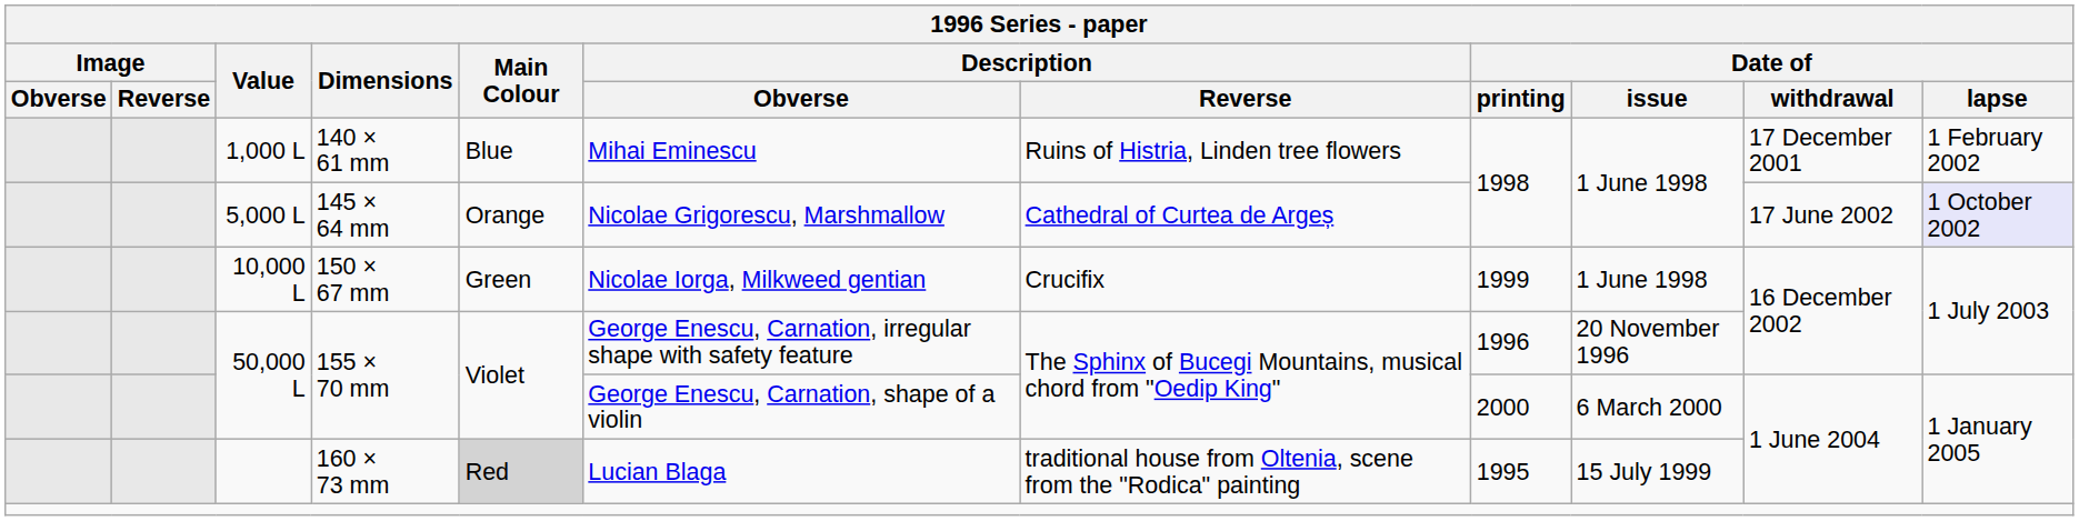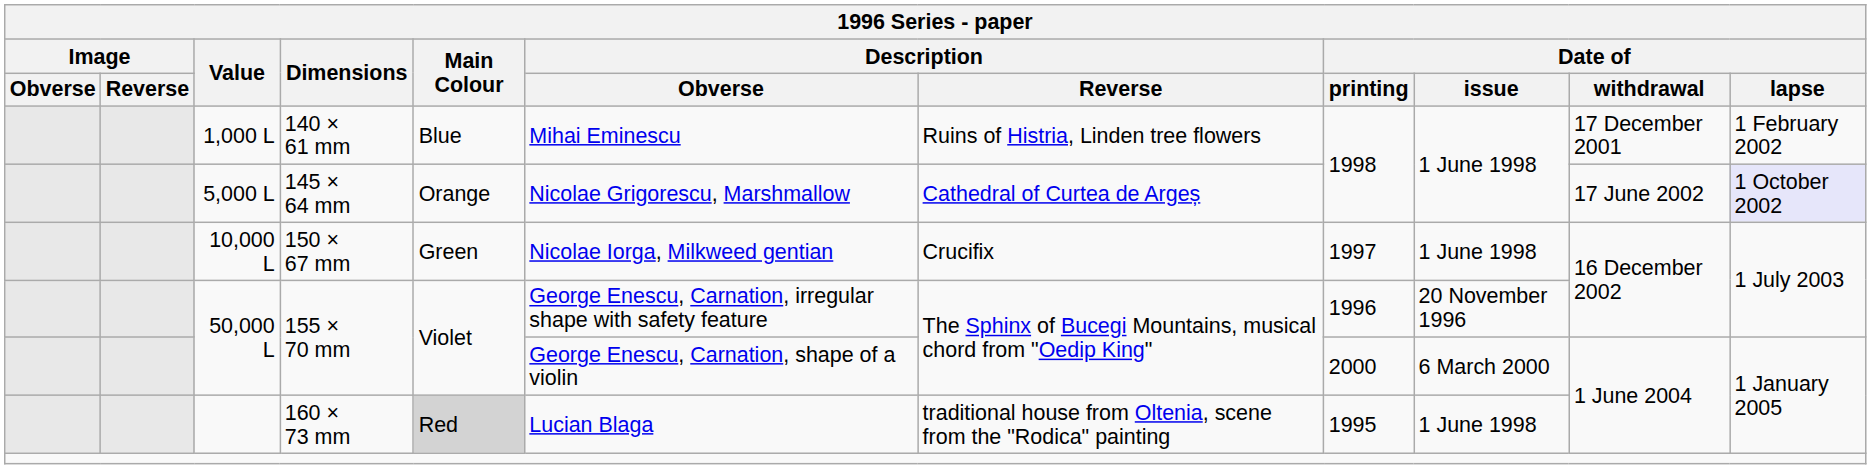 <table class="wikitable" style="font-size: 90%">
 <tr>
 <th colspan="11">1996 Series - paper</th>
 </tr>
 <tr>
 <th colspan="2">Image</th>
 <th rowspan="2">Value</th>
 <th rowspan="2">Dimensions</th>
 <th rowspan="2">Main Colour</th>
 <th colspan="2">Description</th>
 <th colspan="4">Date of</th>
 </tr>
 <tr>
 <th>Obverse</th>
 <th>Reverse</th>
 <th>Obverse</th>
 <th>Reverse</th>
 <th>printing</th>
 <th>issue</th>
 <th>withdrawal</th>
 <th>lapse</th>
 </tr>
 <tr>
 <td align=right bgcolor="#E8E8E8"></td>
 <td align=left bgcolor="#E8E8E8"></td>
 <td align=right>1,000 L</td>
 <td>140 × 61 mm</td>
 <td>Blue</td>
 <td><a href='#'>Mihai Eminescu</a></td>
 <td>Ruins of <a href='#'>Histria</a>, Linden tree flowers</td>
 <td rowspan="2">1998</td>
 <td rowspan="2">1 June 1998</td>
 <td>17 December 2001</td>
 <td>1 February 2002</td>
 </tr>
 <tr>
 <td align=right bgcolor="#E8E8E8"></td>
 <td align=left bgcolor="#E8E8E8"></td>
 <td align=right>5,000 L</td>
 <td>145 × 64 mm</td>
 <td>Orange</td>
 <td><a href='#'>Nicolae Grigorescu</a>, <a href='#'>Marshmallow</a></td>
 <td><a href='#'>Cathedral of Curtea de Argeș</a></td>
 <td>17 June 2002</td>
 <td style="background: lavender;">1 October 2002</td>
 </tr>
 <tr>
 <td align=right bgcolor="#E8E8E8"></td>
 <td align=left bgcolor="#E8E8E8"></td>
 <td align=right>10,000 L</td>
 <td>150 × 67 mm</td>
 <td>Green</td>
 <td><a href='#'>Nicolae Iorga</a>, <a href='#'>Milkweed gentian</a></td>
 <td>Crucifix</td>
-<td>1999</td>
+<td>1997</td>
 <td>1 June 1998</td>
 <td rowspan="2">16 December 2002</td>
 <td rowspan="2">1 July 2003</td>
 </tr>
 <tr>
 <td align=right bgcolor="#E8E8E8"></td>
 <td align=left bgcolor="#E8E8E8"></td>
 <td rowspan=2 align=right>50,000 L</td>
 <td rowspan=2>155 × 70 mm</td>
 <td rowspan=2>Violet</td>
 <td><a href='#'>George Enescu</a>, <a href='#'>Carnation</a>, irregular shape with safety feature</td>
 <td rowspan=2>The <a href='#'>Sphinx</a> of <a href='#'>Bucegi</a> Mountains, musical chord from "<a href='#'>Oedip King</a>"</td>
 <td>1996</td>
 <td>20 November 1996</td>
 </tr>
 <tr>
 <td align=right bgcolor="#E8E8E8"></td>
 <td align=left bgcolor="#E8E8E8"></td>
 <td><a href='#'>George Enescu</a>, <a href='#'>Carnation</a>, shape of a violin</td>
 <td>2000</td>
 <td>6 March 2000</td>
 <td rowspan="2">1 June 2004</td>
 <td rowspan="2">1 January 2005</td>
 </tr>
 <tr>
 <td align=right bgcolor="#E8E8E8"></td>
 <td align=left bgcolor="#E8E8E8"></td>
 <td align=right></td>
 <td>160 × 73 mm</td>
 <td style="background: lightgrey;">Red</td>
 <td><a href='#'>Lucian Blaga</a></td>
 <td>traditional house from <a href='#'>Oltenia</a>, scene from the "Rodica" painting</td>
 <td>1995</td>
-<td>15 July 1999</td>
+<td>1 June 1998</td>
 </tr>
 <tr>
 <td colspan="11"></td>
 </tr>
 </table>
